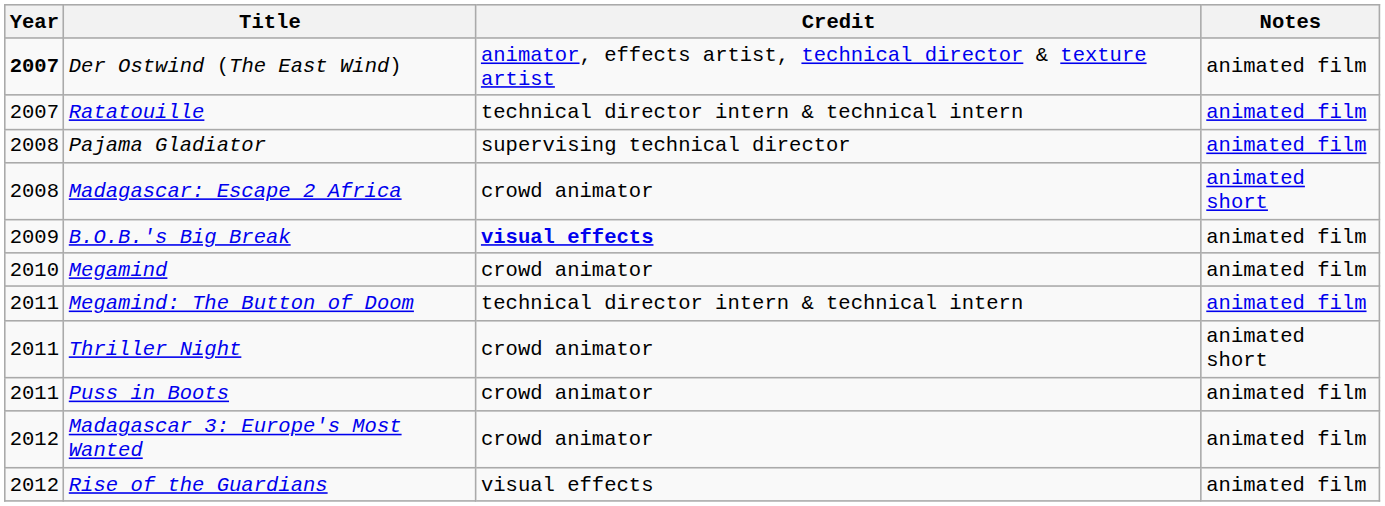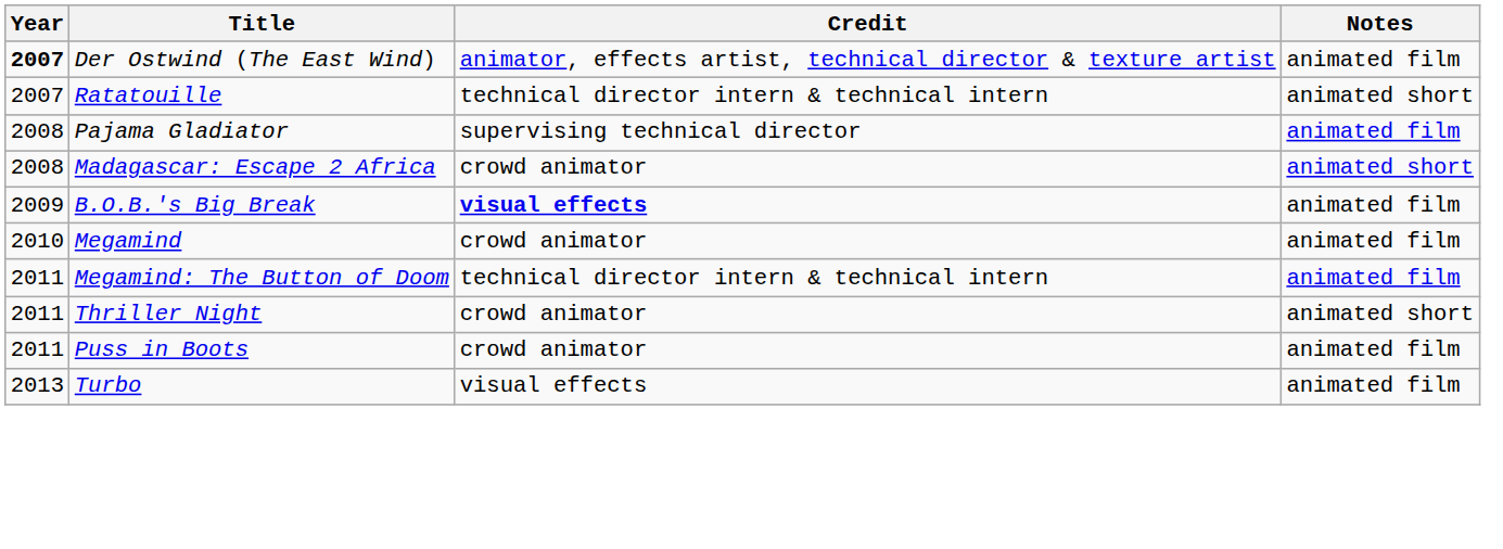 <table class="wikitable sortable">
 <tr>
 <th>Year</th>
 <th>Title</th>
 <th>Credit</th>
 <th>Notes</th>
 </tr>
 <tr>
 <td><strong>2007</strong></td>
 <td><em>Der Ostwind</em> (<em>The East Wind</em>)</td>
 <td><a href='#'>animator</a>, effects artist, <a href='#'>technical director</a> & <a href='#'>texture artist</a></td>
 <td>animated film</td>
 </tr>
 <tr>
 <td>2007</td>
 <td><em><a href='#'>Ratatouille</a></em></td>
 <td>technical director intern & technical intern</td>
-<td><a href='#'>animated film</a></td>
+<td>animated short</td>
 </tr>
 <tr>
 <td>2008</td>
 <td><em>Pajama Gladiator</em></td>
 <td>supervising technical director</td>
 <td><a href='#'>animated film</a></td>
 </tr>
 <tr>
 <td>2008</td>
 <td><em><a href='#'>Madagascar: Escape 2 Africa</a></em></td>
 <td>crowd animator</td>
 <td><a href='#'>animated short</a></td>
 </tr>
 <tr>
 <td>2009</td>
 <td><em><a href='#'>B.O.B.'s Big Break</a></em></td>
 <td><strong><a href='#'>visual effects</a></strong></td>
 <td>animated film</td>
 </tr>
 <tr>
 <td>2010</td>
 <td><em><a href='#'>Megamind</a></em></td>
 <td>crowd animator</td>
 <td>animated film</td>
 </tr>
 <tr>
 <td>2011</td>
 <td><em><a href='#'>Megamind: The Button of Doom</a></em></td>
 <td>technical director intern & technical intern</td>
 <td><a href='#'>animated film</a></td>
 </tr>
 <tr>
 <td>2011</td>
 <td><em><a href='#'>Thriller Night</a></em></td>
 <td>crowd animator</td>
 <td>animated short</td>
 </tr>
 <tr>
 <td>2011</td>
 <td><em><a href='#'>Puss in Boots</a></em></td>
 <td>crowd animator</td>
 <td>animated film</td>
 </tr>
 <tr>
-<td>2012</td>
-<td><em><a href='#'>Madagascar 3: Europe's Most Wanted</a></em></td>
-<td>crowd animator</td>
-<td>animated film</td>
-</tr>
-<tr>
-<td>2012</td>
-<td><em><a href='#'>Rise of the Guardians</a></em></td>
+<td>2013</td>
+<td><em><a href='#'>Turbo</a></em></td>
 <td>visual effects</td>
 <td>animated film</td>
 </tr>
 </table>
